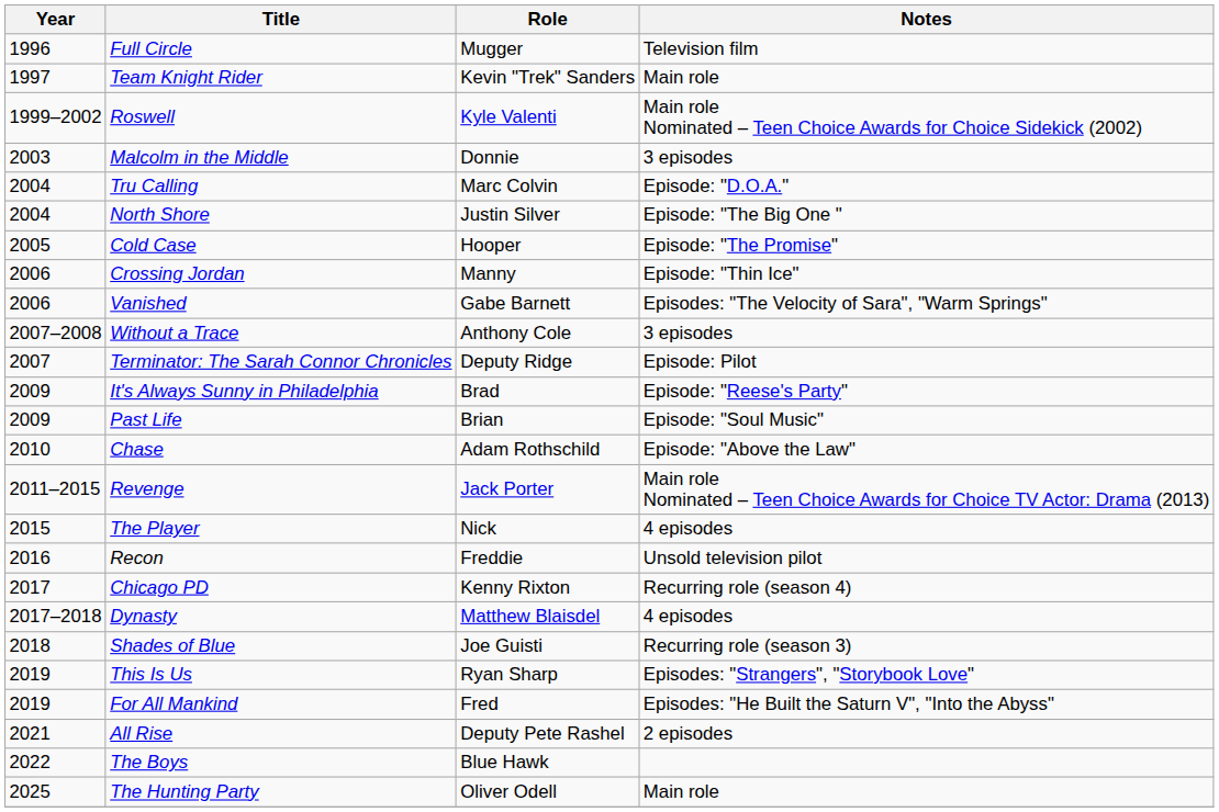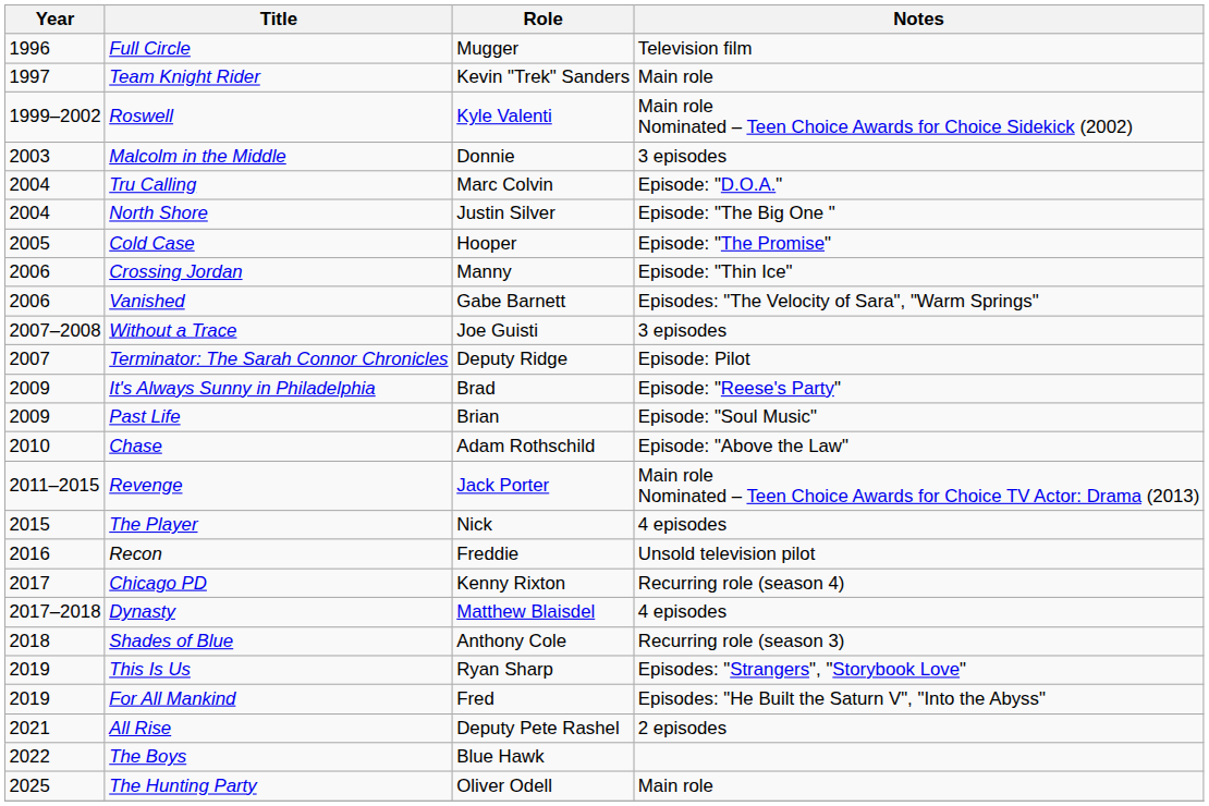 <table class="wikitable sortable">
 <tr>
 <th>Year</th>
 <th>Title</th>
 <th>Role</th>
 <th class="unsortable">Notes</th>
 </tr>
 <tr>
 <td>1996</td>
 <td><em><a href='#'>Full Circle</a></em></td>
 <td>Mugger</td>
 <td>Television film</td>
 </tr>
 <tr>
 <td>1997</td>
 <td><em><a href='#'>Team Knight Rider</a></em></td>
 <td>Kevin "Trek" Sanders</td>
 <td>Main role</td>
 </tr>
 <tr>
 <td>1999–2002</td>
 <td><em><a href='#'>Roswell</a></em></td>
 <td><a href='#'>Kyle Valenti</a></td>
 <td>Main role<br>Nominated – <a href='#'>Teen Choice Awards for Choice Sidekick</a> (2002)</td>
 </tr>
 <tr>
 <td>2003</td>
 <td><em><a href='#'>Malcolm in the Middle</a></em></td>
 <td>Donnie</td>
 <td>3 episodes</td>
 </tr>
 <tr>
 <td>2004</td>
 <td><em><a href='#'>Tru Calling</a></em></td>
 <td>Marc Colvin</td>
 <td>Episode: "<a href='#'>D.O.A.</a>"</td>
 </tr>
 <tr>
 <td>2004</td>
 <td><em><a href='#'>North Shore</a></em></td>
 <td>Justin Silver</td>
 <td>Episode: "The Big One "</td>
 </tr>
 <tr>
 <td>2005</td>
 <td><em><a href='#'>Cold Case</a></em></td>
 <td>Hooper</td>
 <td>Episode: "<a href='#'>The Promise</a>"</td>
 </tr>
 <tr>
 <td>2006</td>
 <td><em><a href='#'>Crossing Jordan</a></em></td>
 <td>Manny</td>
 <td>Episode: "Thin Ice"</td>
 </tr>
 <tr>
 <td>2006</td>
 <td><em><a href='#'>Vanished</a></em></td>
 <td>Gabe Barnett</td>
 <td>Episodes: "The Velocity of Sara", "Warm Springs"</td>
 </tr>
 <tr>
 <td>2007–2008</td>
 <td><em><a href='#'>Without a Trace</a></em></td>
-<td>Anthony Cole</td>
+<td>Joe Guisti</td>
 <td>3 episodes</td>
 </tr>
 <tr>
 <td>2007</td>
 <td><em><a href='#'>Terminator: The Sarah Connor Chronicles</a></em></td>
 <td>Deputy Ridge</td>
 <td>Episode: Pilot</td>
 </tr>
 <tr>
 <td>2009</td>
 <td><em><a href='#'>It's Always Sunny in Philadelphia</a></em></td>
 <td>Brad</td>
 <td>Episode: "<a href='#'>Reese's Party</a>"</td>
 </tr>
 <tr>
 <td>2009</td>
 <td><em><a href='#'>Past Life</a></em></td>
 <td>Brian</td>
 <td>Episode: "Soul Music"</td>
 </tr>
 <tr>
 <td>2010</td>
 <td><em><a href='#'>Chase</a></em></td>
 <td>Adam Rothschild</td>
 <td>Episode: "Above the Law"</td>
 </tr>
 <tr>
 <td>2011–2015</td>
 <td><em><a href='#'>Revenge</a></em></td>
 <td><a href='#'>Jack Porter</a></td>
 <td>Main role<br>Nominated – <a href='#'>Teen Choice Awards for Choice TV Actor: Drama</a> (2013)</td>
 </tr>
 <tr>
 <td>2015</td>
 <td><em><a href='#'>The Player</a></em></td>
 <td>Nick</td>
 <td>4 episodes</td>
 </tr>
 <tr>
 <td>2016</td>
 <td><em>Recon</em></td>
 <td>Freddie</td>
 <td>Unsold television pilot</td>
 </tr>
 <tr>
 <td>2017</td>
 <td><em><a href='#'>Chicago PD</a></em></td>
 <td>Kenny Rixton</td>
 <td>Recurring role (season 4)</td>
 </tr>
 <tr>
 <td>2017–2018</td>
 <td><em><a href='#'>Dynasty</a></em></td>
 <td><a href='#'>Matthew Blaisdel</a></td>
 <td>4 episodes</td>
 </tr>
 <tr>
 <td>2018</td>
 <td><em><a href='#'>Shades of Blue</a></em></td>
-<td>Joe Guisti</td>
+<td>Anthony Cole</td>
 <td>Recurring role (season 3)</td>
 </tr>
 <tr>
 <td>2019</td>
 <td><em><a href='#'>This Is Us</a></em></td>
 <td>Ryan Sharp</td>
 <td>Episodes: "<a href='#'>Strangers</a>", "<a href='#'>Storybook Love</a>"</td>
 </tr>
 <tr>
 <td>2019</td>
 <td><em><a href='#'>For All Mankind</a></em></td>
 <td>Fred</td>
 <td>Episodes: "He Built the Saturn V", "Into the Abyss"</td>
 </tr>
 <tr>
 <td>2021</td>
 <td><em><a href='#'>All Rise</a></em></td>
 <td>Deputy Pete Rashel</td>
 <td>2 episodes</td>
 </tr>
 <tr>
 <td>2022</td>
 <td><em><a href='#'>The Boys</a></em></td>
 <td>Blue Hawk</td>
 <td></td>
 </tr>
 <tr>
 <td>2025</td>
 <td><em><a href='#'>The Hunting Party</a></em></td>
 <td>Oliver Odell</td>
 <td>Main role</td>
 </tr>
 <tr>
 </tr>
 </table>
